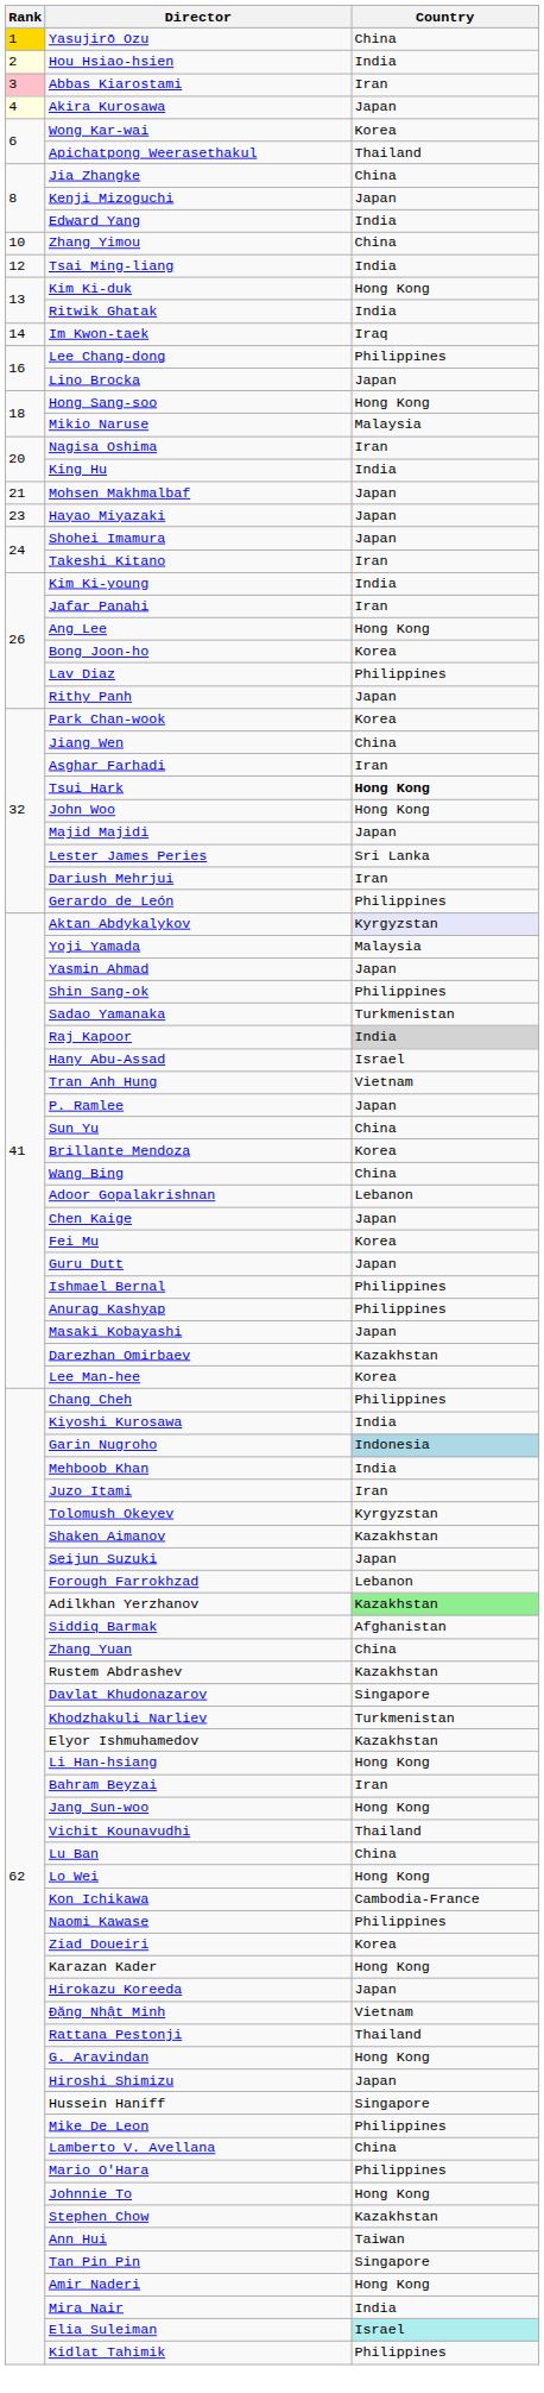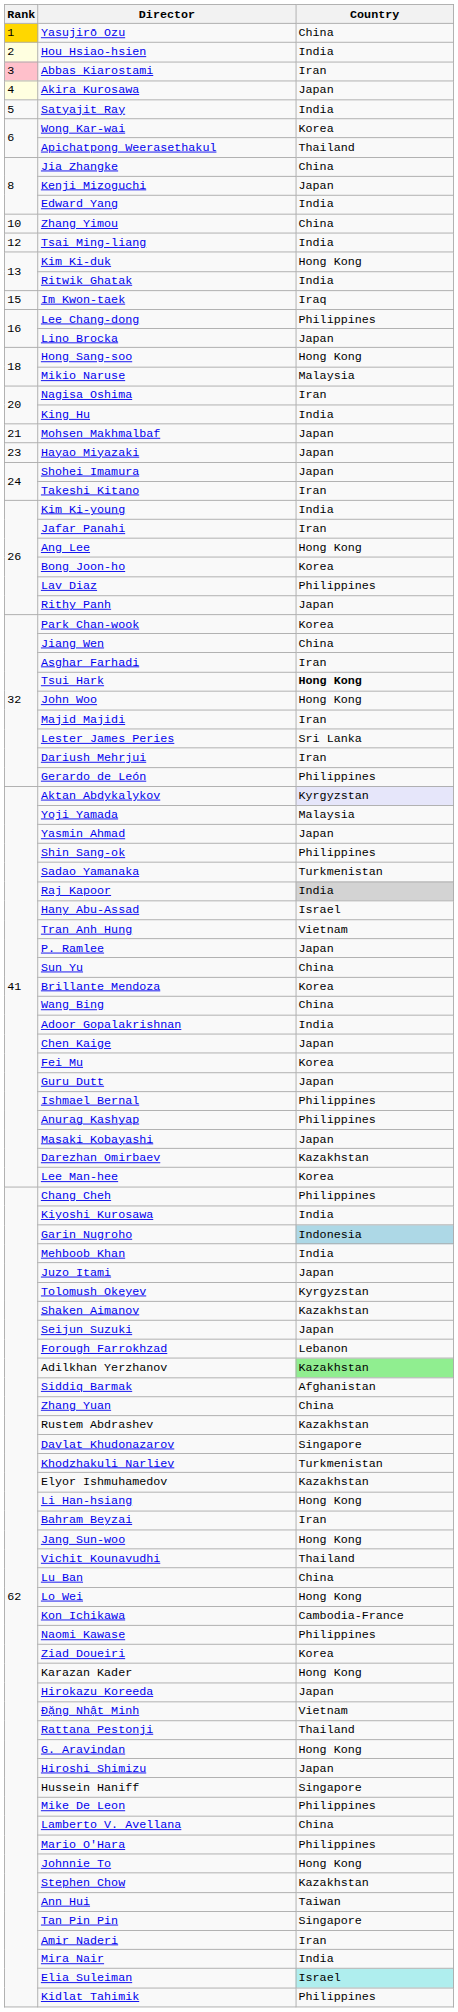 <table class="wikitable sortable" style="width:500px">
 <tr>
 <th width=10>Rank</th>
 <th>Director</th>
 <th>Country</th>
 </tr>
 <tr>
 <td style="background: gold;">1</td>
 <td><a href='#'>Yasujirō Ozu</a></td>
 <td>China</td>
 </tr>
 <tr>
 <td style="background: lightyellow;">2</td>
 <td><a href='#'>Hou Hsiao-hsien</a></td>
 <td>India</td>
 </tr>
 <tr>
 <td style="background: pink;">3</td>
 <td><a href='#'>Abbas Kiarostami</a></td>
 <td>Iran</td>
 </tr>
 <tr>
 <td style="background: lightyellow;">4</td>
 <td><a href='#'>Akira Kurosawa</a></td>
 <td>Japan</td>
+</tr>
+<tr>
+<td>5</td>
+<td><a href='#'>Satyajit Ray</a></td>
+<td>India</td>
 </tr>
 <tr>
 <td rowspan=2>6</td>
 <td><a href='#'>Wong Kar-wai</a></td>
 <td>Korea</td>
 </tr>
 <tr>
 <td><a href='#'>Apichatpong Weerasethakul</a></td>
 <td>Thailand</td>
 </tr>
 <tr>
 <td rowspan=3>8</td>
 <td><a href='#'>Jia Zhangke</a></td>
 <td>China</td>
 </tr>
 <tr>
 <td><a href='#'>Kenji Mizoguchi</a></td>
 <td>Japan</td>
 </tr>
 <tr>
 <td><a href='#'>Edward Yang</a></td>
 <td>India</td>
 </tr>
 <tr>
 <td>10</td>
 <td><a href='#'>Zhang Yimou</a></td>
 <td>China</td>
 </tr>
 <tr>
 <td>12</td>
 <td><a href='#'>Tsai Ming-liang</a></td>
 <td>India</td>
 </tr>
 <tr>
 <td rowspan=2>13</td>
 <td><a href='#'>Kim Ki-duk</a></td>
 <td>Hong Kong</td>
 </tr>
 <tr>
 <td><a href='#'>Ritwik Ghatak</a></td>
 <td>India</td>
 </tr>
 <tr>
-<td>14</td>
+<td>15</td>
 <td><a href='#'>Im Kwon-taek</a></td>
 <td>Iraq</td>
 </tr>
 <tr>
 <td rowspan=2>16</td>
 <td><a href='#'>Lee Chang-dong</a></td>
 <td>Philippines</td>
 </tr>
 <tr>
 <td><a href='#'>Lino Brocka</a></td>
 <td>Japan</td>
 </tr>
 <tr>
 <td rowspan=2>18</td>
 <td><a href='#'>Hong Sang-soo</a></td>
 <td>Hong Kong</td>
 </tr>
 <tr>
 <td><a href='#'>Mikio Naruse</a></td>
 <td>Malaysia</td>
 </tr>
 <tr>
 <td rowspan=2>20</td>
 <td><a href='#'>Nagisa Oshima</a></td>
 <td>Iran</td>
 </tr>
 <tr>
 <td><a href='#'>King Hu</a></td>
 <td>India</td>
 </tr>
 <tr>
 <td>21</td>
 <td><a href='#'>Mohsen Makhmalbaf</a></td>
 <td>Japan</td>
 </tr>
 <tr>
 <td>23</td>
 <td><a href='#'>Hayao Miyazaki</a></td>
 <td>Japan</td>
 </tr>
 <tr>
 <td rowspan=2>24</td>
 <td><a href='#'>Shohei Imamura</a></td>
 <td>Japan</td>
 </tr>
 <tr>
 <td><a href='#'>Takeshi Kitano</a></td>
 <td>Iran</td>
 </tr>
 <tr>
 <td rowspan=6>26</td>
 <td><a href='#'>Kim Ki-young</a></td>
 <td>India</td>
 </tr>
 <tr>
 <td><a href='#'>Jafar Panahi</a></td>
 <td>Iran</td>
 </tr>
 <tr>
 <td><a href='#'>Ang Lee</a></td>
 <td>Hong Kong</td>
 </tr>
 <tr>
 <td><a href='#'>Bong Joon-ho</a></td>
 <td>Korea</td>
 </tr>
 <tr>
 <td><a href='#'>Lav Diaz</a></td>
 <td>Philippines</td>
 </tr>
 <tr>
 <td><a href='#'>Rithy Panh</a></td>
 <td>Japan</td>
 </tr>
 <tr>
 <td rowspan=9>32</td>
 <td><a href='#'>Park Chan-wook</a></td>
 <td>Korea</td>
 </tr>
 <tr>
 <td><a href='#'>Jiang Wen</a></td>
 <td>China</td>
 </tr>
 <tr>
 <td><a href='#'>Asghar Farhadi</a></td>
 <td>Iran</td>
 </tr>
 <tr>
 <td><a href='#'>Tsui Hark</a></td>
 <td><strong>Hong Kong</strong></td>
 </tr>
 <tr>
 <td><a href='#'>John Woo</a></td>
 <td>Hong Kong</td>
 </tr>
 <tr>
 <td><a href='#'>Majid Majidi</a></td>
-<td>Japan</td>
+<td>Iran</td>
 </tr>
 <tr>
 <td><a href='#'>Lester James Peries</a></td>
 <td>Sri Lanka</td>
 </tr>
 <tr>
 <td><a href='#'>Dariush Mehrjui</a></td>
 <td>Iran</td>
 </tr>
 <tr>
 <td><a href='#'>Gerardo de León</a></td>
 <td>Philippines</td>
 </tr>
 <tr>
 <td rowspan=21>41</td>
 <td><a href='#'>Aktan Abdykalykov</a></td>
 <td style="background: lavender;">Kyrgyzstan</td>
 </tr>
 <tr>
 <td><a href='#'>Yoji Yamada</a></td>
 <td>Malaysia</td>
 </tr>
 <tr>
 <td><a href='#'>Yasmin Ahmad</a></td>
 <td>Japan</td>
 </tr>
 <tr>
 <td><a href='#'>Shin Sang-ok</a></td>
 <td>Philippines</td>
 </tr>
 <tr>
 <td><a href='#'>Sadao Yamanaka</a></td>
 <td>Turkmenistan</td>
 </tr>
 <tr>
 <td><a href='#'>Raj Kapoor</a></td>
 <td style="background: lightgrey;">India</td>
 </tr>
 <tr>
 <td><a href='#'>Hany Abu-Assad</a></td>
 <td>Israel</td>
 </tr>
 <tr>
 <td><a href='#'>Tran Anh Hung</a></td>
 <td>Vietnam</td>
 </tr>
 <tr>
 <td><a href='#'>P. Ramlee</a></td>
 <td>Japan</td>
 </tr>
 <tr>
 <td><a href='#'>Sun Yu</a></td>
 <td>China</td>
 </tr>
 <tr>
 <td><a href='#'>Brillante Mendoza</a></td>
 <td>Korea</td>
 </tr>
 <tr>
 <td><a href='#'>Wang Bing</a></td>
 <td>China</td>
 </tr>
 <tr>
 <td><a href='#'>Adoor Gopalakrishnan</a></td>
-<td>Lebanon</td>
+<td>India</td>
 </tr>
 <tr>
 <td><a href='#'>Chen Kaige</a></td>
 <td>Japan</td>
 </tr>
 <tr>
 <td><a href='#'>Fei Mu</a></td>
 <td>Korea</td>
 </tr>
 <tr>
 <td><a href='#'>Guru Dutt</a></td>
 <td>Japan</td>
 </tr>
 <tr>
 <td><a href='#'>Ishmael Bernal</a></td>
 <td>Philippines</td>
 </tr>
 <tr>
 <td><a href='#'>Anurag Kashyap</a></td>
 <td>Philippines</td>
 </tr>
 <tr>
 <td><a href='#'>Masaki Kobayashi</a></td>
 <td>Japan</td>
 </tr>
 <tr>
 <td><a href='#'>Darezhan Omirbaev</a></td>
 <td>Kazakhstan</td>
 </tr>
 <tr>
 <td><a href='#'>Lee Man-hee</a></td>
 <td>Korea</td>
 </tr>
 <tr>
 <td rowspan=43>62</td>
 <td><a href='#'>Chang Cheh</a></td>
 <td>Philippines</td>
 </tr>
 <tr>
 <td><a href='#'>Kiyoshi Kurosawa</a></td>
 <td>India</td>
 </tr>
 <tr>
 <td><a href='#'>Garin Nugroho</a></td>
 <td style="background: lightblue;">Indonesia</td>
 </tr>
 <tr>
 <td><a href='#'>Mehboob Khan</a></td>
 <td>India</td>
 </tr>
 <tr>
 <td><a href='#'>Juzo Itami</a></td>
-<td>Iran</td>
+<td>Japan</td>
 </tr>
 <tr>
 <td><a href='#'>Tolomush Okeyev</a></td>
 <td>Kyrgyzstan</td>
 </tr>
 <tr>
 <td><a href='#'>Shaken Aimanov</a></td>
 <td>Kazakhstan</td>
 </tr>
 <tr>
 <td><a href='#'>Seijun Suzuki</a></td>
 <td>Japan</td>
 </tr>
 <tr>
 <td><a href='#'>Forough Farrokhzad</a></td>
 <td>Lebanon</td>
 </tr>
 <tr>
 <td>Adilkhan Yerzhanov</td>
 <td style="background: lightgreen;">Kazakhstan</td>
 </tr>
 <tr>
 <td><a href='#'>Siddiq Barmak</a></td>
 <td>Afghanistan</td>
 </tr>
 <tr>
 <td><a href='#'>Zhang Yuan</a></td>
 <td>China</td>
 </tr>
 <tr>
 <td>Rustem Abdrashev</td>
 <td>Kazakhstan</td>
 </tr>
 <tr>
 <td><a href='#'>Davlat Khudonazarov</a></td>
 <td>Singapore</td>
 </tr>
 <tr>
 <td><a href='#'>Khodzhakuli Narliev</a></td>
 <td>Turkmenistan</td>
 </tr>
 <tr>
 <td>Elyor Ishmuhamedov</td>
 <td>Kazakhstan</td>
 </tr>
 <tr>
 <td><a href='#'>Li Han-hsiang</a></td>
 <td>Hong Kong</td>
 </tr>
 <tr>
 <td><a href='#'>Bahram Beyzai</a></td>
 <td>Iran</td>
 </tr>
 <tr>
 <td><a href='#'>Jang Sun-woo</a></td>
 <td>Hong Kong</td>
 </tr>
 <tr>
 <td><a href='#'>Vichit Kounavudhi</a></td>
 <td>Thailand</td>
 </tr>
 <tr>
 <td><a href='#'>Lu Ban</a></td>
 <td>China</td>
 </tr>
 <tr>
 <td><a href='#'>Lo Wei</a></td>
 <td>Hong Kong</td>
 </tr>
 <tr>
 <td><a href='#'>Kon Ichikawa</a></td>
 <td>Cambodia-France</td>
 </tr>
 <tr>
 <td><a href='#'>Naomi Kawase</a></td>
 <td>Philippines</td>
 </tr>
 <tr>
 <td><a href='#'>Ziad Doueiri</a></td>
 <td>Korea</td>
 </tr>
 <tr>
 <td>Karazan Kader</td>
 <td>Hong Kong</td>
 </tr>
 <tr>
 <td><a href='#'>Hirokazu Koreeda</a></td>
 <td>Japan</td>
 </tr>
 <tr>
 <td><a href='#'>Đặng Nhật Minh</a></td>
 <td>Vietnam</td>
 </tr>
 <tr>
 <td><a href='#'>Rattana Pestonji</a></td>
 <td>Thailand</td>
 </tr>
 <tr>
 <td><a href='#'>G. Aravindan</a></td>
 <td>Hong Kong</td>
 </tr>
 <tr>
 <td><a href='#'>Hiroshi Shimizu</a></td>
 <td>Japan</td>
 </tr>
 <tr>
 <td>Hussein Haniff</td>
 <td>Singapore</td>
 </tr>
 <tr>
 <td><a href='#'>Mike De Leon</a></td>
 <td>Philippines</td>
 </tr>
 <tr>
 <td><a href='#'>Lamberto V. Avellana</a></td>
 <td>China</td>
 </tr>
 <tr>
 <td><a href='#'>Mario O'Hara</a></td>
 <td>Philippines</td>
 </tr>
 <tr>
 <td><a href='#'>Johnnie To</a></td>
 <td>Hong Kong</td>
 </tr>
 <tr>
 <td><a href='#'>Stephen Chow</a></td>
 <td>Kazakhstan</td>
 </tr>
 <tr>
 <td><a href='#'>Ann Hui</a></td>
 <td>Taiwan</td>
 </tr>
 <tr>
 <td><a href='#'>Tan Pin Pin</a></td>
 <td>Singapore</td>
 </tr>
 <tr>
 <td><a href='#'>Amir Naderi</a></td>
-<td>Hong Kong</td>
+<td>Iran</td>
 </tr>
 <tr>
 <td><a href='#'>Mira Nair</a></td>
 <td>India</td>
 </tr>
 <tr>
 <td><a href='#'>Elia Suleiman</a></td>
 <td style="background: paleturquoise;">Israel</td>
 </tr>
 <tr>
 <td><a href='#'>Kidlat Tahimik</a></td>
 <td>Philippines</td>
 </tr>
 </table>
